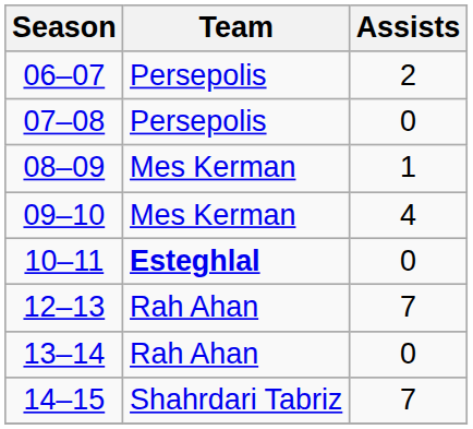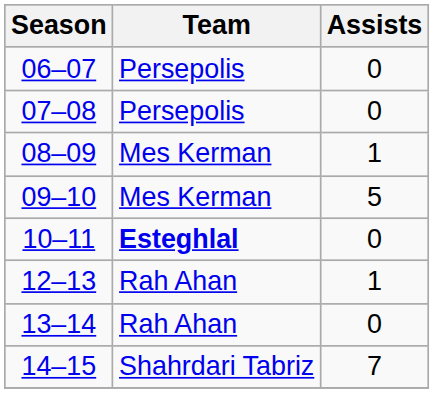 <table class="wikitable" style="text-align: center;">
 <tr>
 <th>Season</th>
 <th>Team</th>
 <th>Assists</th>
 </tr>
 <tr>
 <td><a href='#'>06–07</a></td>
 <td align="left"><a href='#'>Persepolis</a></td>
-<td>2</td>
+<td>0</td>
 </tr>
 <tr>
 <td><a href='#'>07–08</a></td>
 <td align="left"><a href='#'>Persepolis</a></td>
 <td>0</td>
 </tr>
 <tr>
 <td><a href='#'>08–09</a></td>
 <td align="left"><a href='#'>Mes Kerman</a></td>
 <td>1</td>
 </tr>
 <tr>
 <td><a href='#'>09–10</a></td>
 <td align="left"><a href='#'>Mes Kerman</a></td>
-<td>4</td>
+<td>5</td>
 </tr>
 <tr>
 <td><a href='#'>10–11</a></td>
 <td align="left"><strong><a href='#'>Esteghlal</a></strong></td>
 <td>0</td>
 </tr>
 <tr>
 <td><a href='#'>12–13</a></td>
 <td align="left"><a href='#'>Rah Ahan</a></td>
-<td>7</td>
+<td>1</td>
 </tr>
 <tr>
 <td><a href='#'>13–14</a></td>
 <td align="left"><a href='#'>Rah Ahan</a></td>
 <td>0</td>
 </tr>
 <tr>
 <td><a href='#'>14–15</a></td>
 <td align="left"><a href='#'>Shahrdari Tabriz</a></td>
 <td>7</td>
 </tr>
 <tr>
 </tr>
 </table>
